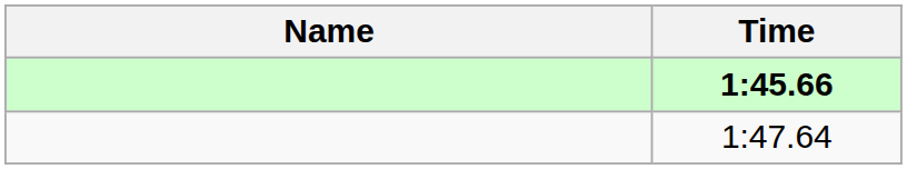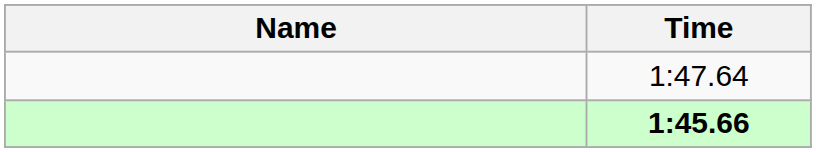 <table class="wikitable" style="text-align:center;">
 <tr>
 <th style="width:19em">Name</th>
 <th style="width:7em">Time</th>
 </tr>
+<tr>
+<td align=left></td>
+<td>1:47.64</td>
+</tr>
 <tr bgcolor=ccffcc>
 <td align=left><strong></strong></td>
 <td><strong>1:45.66</strong></td>
 </tr>
-<tr>
-<td align=left></td>
-<td>1:47.64</td>
-</tr>
 </table>
